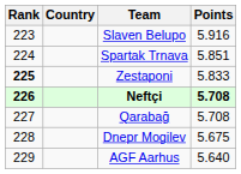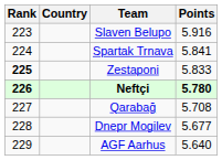 <table class="wikitable" style="text-align: center;">
 <tr>
 <th>Rank</th>
 <th>Country</th>
 <th>Team</th>
 <th>Points</th>
 </tr>
 <tr>
 <td>223</td>
 <td></td>
 <td><a href='#'>Slaven Belupo</a></td>
 <td>5.916</td>
 </tr>
 <tr>
 <td>224</td>
 <td></td>
 <td><a href='#'>Spartak Trnava</a></td>
-<td>5.851</td>
+<td>5.841</td>
 </tr>
 <tr>
 <td><strong>225</strong></td>
 <td></td>
 <td><a href='#'>Zestaponi</a></td>
 <td>5.833</td>
 </tr>
 <tr bgcolor="#ddffdd">
 <td><strong>226</strong></td>
 <td></td>
 <td><strong>Neftçi</strong></td>
-<td><strong>5.708</strong></td>
+<td><strong>5.780</strong></td>
 </tr>
 <tr>
 <td>227</td>
 <td></td>
 <td><a href='#'>Qarabağ</a></td>
 <td>5.708</td>
 </tr>
 <tr>
 <td>228</td>
 <td></td>
 <td><a href='#'>Dnepr Mogilev</a></td>
-<td>5.675</td>
+<td>5.677</td>
 </tr>
 <tr>
 <td>229</td>
 <td></td>
 <td><a href='#'>AGF Aarhus</a></td>
 <td>5.640</td>
 </tr>
 </table>
